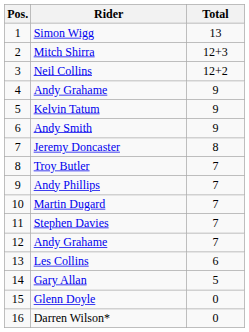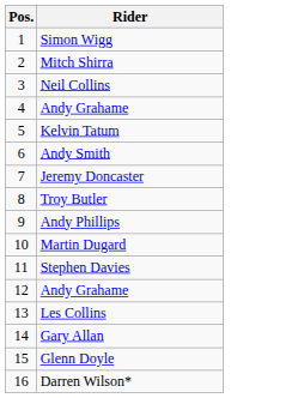 <table class=wikitable>
 <tr>
 <th width=25px>Pos.</th>
 <th width=200px>Rider</th>
-<th width=70px>Total</th>
 </tr>
 <tr align=center >
 <td>1</td>
 <td align=left> <a href='#'>Simon Wigg</a></td>
-<td>13</td>
 </tr>
 <tr align=center >
 <td>2</td>
 <td align=left> <a href='#'>Mitch Shirra</a></td>
-<td>12+3</td>
 </tr>
 <tr align=center >
 <td>3</td>
 <td align=left> <a href='#'>Neil Collins</a></td>
-<td>12+2</td>
 </tr>
 <tr align=center >
 <td>4</td>
 <td align=left> <a href='#'>Andy Grahame</a></td>
-<td>9</td>
 </tr>
 <tr align=center >
 <td>5</td>
 <td align=left> <a href='#'>Kelvin Tatum</a></td>
-<td>9</td>
 </tr>
 <tr align=center >
 <td>6</td>
 <td align=left> <a href='#'>Andy Smith</a></td>
-<td>9</td>
 </tr>
 <tr align=center >
 <td>7</td>
 <td align=left> <a href='#'>Jeremy Doncaster</a></td>
-<td>8</td>
 </tr>
 <tr align=center >
 <td>8</td>
 <td align=left> <a href='#'>Troy Butler</a></td>
-<td>7</td>
 </tr>
 <tr align=center >
 <td>9</td>
 <td align=left> <a href='#'>Andy Phillips</a></td>
-<td>7</td>
 </tr>
 <tr align=center >
 <td>10</td>
 <td align=left> <a href='#'>Martin Dugard</a></td>
-<td>7</td>
 </tr>
 <tr align=center >
 <td>11</td>
 <td align=left> <a href='#'>Stephen Davies</a></td>
-<td>7</td>
 </tr>
 <tr align=center >
 <td>12</td>
 <td align=left> <a href='#'>Andy Grahame</a></td>
-<td>7</td>
 </tr>
 <tr align=center >
 <td>13</td>
 <td align=left> <a href='#'>Les Collins</a></td>
-<td>6</td>
 </tr>
 <tr align=center>
 <td>14</td>
 <td align=left> <a href='#'>Gary Allan</a></td>
-<td>5</td>
 </tr>
 <tr align=center>
 <td>15</td>
 <td align=left> <a href='#'>Glenn Doyle</a></td>
-<td>0</td>
 </tr>
 <tr align=center>
 <td>16</td>
 <td align=left> Darren Wilson*</td>
-<td>0</td>
 </tr>
 </table>
